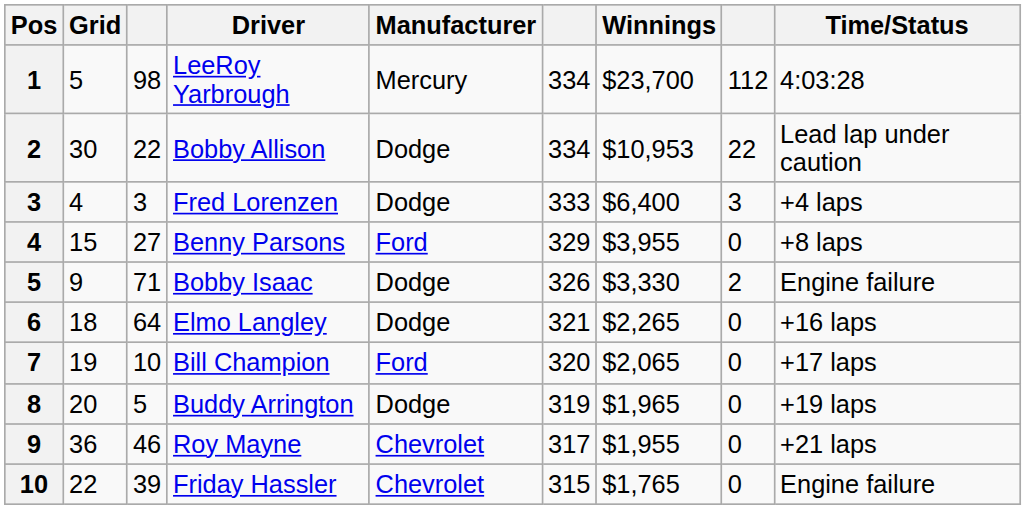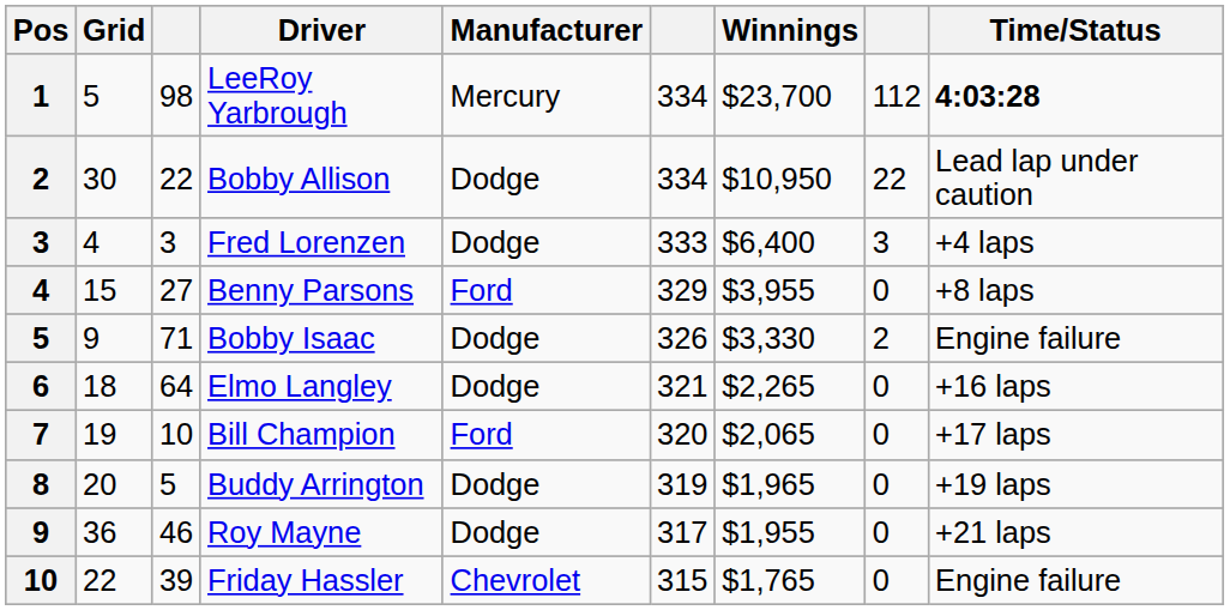 <table class="sortable wikitable" style="font-size:95%">
 <tr>
 <th>Pos</th>
 <th>Grid</th>
 <th></th>
 <th>Driver</th>
 <th>Manufacturer</th>
 <th></th>
 <th>Winnings</th>
 <th></th>
 <th>Time/Status</th>
 </tr>
 <tr>
 <th>1</th>
 <td>5</td>
 <td>98</td>
 <td><a href='#'>LeeRoy Yarbrough</a></td>
 <td>Mercury</td>
 <td>334</td>
 <td>$23,700</td>
 <td>112</td>
-<td>4:03:28</td>
+<td><strong>4:03:28</strong></td>
 </tr>
 <tr>
 <th>2</th>
 <td>30</td>
 <td>22</td>
 <td><a href='#'>Bobby Allison</a></td>
 <td>Dodge</td>
 <td>334</td>
-<td>$10,953</td>
+<td>$10,950</td>
 <td>22</td>
 <td>Lead lap under caution</td>
 </tr>
 <tr>
 <th>3</th>
 <td>4</td>
 <td>3</td>
 <td><a href='#'>Fred Lorenzen</a></td>
 <td>Dodge</td>
 <td>333</td>
 <td>$6,400</td>
 <td>3</td>
 <td>+4 laps</td>
 </tr>
 <tr>
 <th>4</th>
 <td>15</td>
 <td>27</td>
 <td><a href='#'>Benny Parsons</a></td>
 <td><a href='#'>Ford</a></td>
 <td>329</td>
 <td>$3,955</td>
 <td>0</td>
 <td>+8 laps</td>
 </tr>
 <tr>
 <th>5</th>
 <td>9</td>
 <td>71</td>
 <td><a href='#'>Bobby Isaac</a></td>
 <td>Dodge</td>
 <td>326</td>
 <td>$3,330</td>
 <td>2</td>
 <td>Engine failure</td>
 </tr>
 <tr>
 <th>6</th>
 <td>18</td>
 <td>64</td>
 <td><a href='#'>Elmo Langley</a></td>
 <td>Dodge</td>
 <td>321</td>
 <td>$2,265</td>
 <td>0</td>
 <td>+16 laps</td>
 </tr>
 <tr>
 <th>7</th>
 <td>19</td>
 <td>10</td>
 <td><a href='#'>Bill Champion</a></td>
 <td><a href='#'>Ford</a></td>
 <td>320</td>
 <td>$2,065</td>
 <td>0</td>
 <td>+17 laps</td>
 </tr>
 <tr>
 <th>8</th>
 <td>20</td>
 <td>5</td>
 <td><a href='#'>Buddy Arrington</a></td>
 <td>Dodge</td>
 <td>319</td>
 <td>$1,965</td>
 <td>0</td>
 <td>+19 laps</td>
 </tr>
 <tr>
 <th>9</th>
 <td>36</td>
 <td>46</td>
 <td><a href='#'>Roy Mayne</a></td>
-<td><a href='#'>Chevrolet</a></td>
+<td>Dodge</td>
 <td>317</td>
 <td>$1,955</td>
 <td>0</td>
 <td>+21 laps</td>
 </tr>
 <tr>
 <th>10</th>
 <td>22</td>
 <td>39</td>
 <td><a href='#'>Friday Hassler</a></td>
 <td><a href='#'>Chevrolet</a></td>
 <td>315</td>
 <td>$1,765</td>
 <td>0</td>
 <td>Engine failure</td>
 </tr>
 </table>
